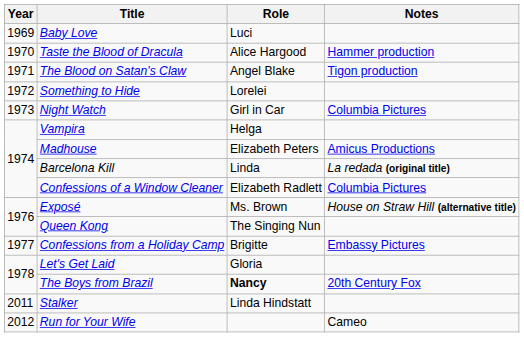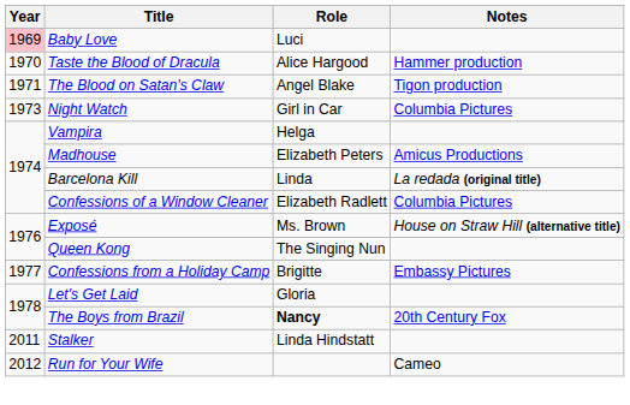 <table class="wikitable plainrowheaders sortable">
 <tr>
 <th>Year</th>
 <th>Title</th>
 <th>Role</th>
 <th>Notes</th>
 </tr>
 <tr>
-<td>1969</td>
+<td style="background: pink;">1969</td>
 <td><em><a href='#'>Baby Love</a></em></td>
 <td>Luci</td>
 <td></td>
 </tr>
 <tr>
 <td>1970</td>
 <td><em><a href='#'>Taste the Blood of Dracula</a></em></td>
 <td>Alice Hargood</td>
 <td><a href='#'>Hammer production</a></td>
 </tr>
 <tr>
 <td>1971</td>
 <td><em><a href='#'>The Blood on Satan's Claw</a></em></td>
 <td>Angel Blake</td>
 <td><a href='#'>Tigon production</a></td>
-</tr>
-<tr>
-<td>1972</td>
-<td><em><a href='#'>Something to Hide</a></em></td>
-<td>Lorelei</td>
-<td></td>
 </tr>
 <tr>
 <td>1973</td>
 <td><em><a href='#'>Night Watch</a></em></td>
 <td>Girl in Car</td>
 <td><a href='#'>Columbia Pictures</a></td>
 </tr>
 <tr>
 <td rowspan="4">1974</td>
 <td><em><a href='#'>Vampira</a></em></td>
 <td>Helga</td>
 <td></td>
 </tr>
 <tr>
 <td><em><a href='#'>Madhouse</a></em></td>
 <td>Elizabeth Peters</td>
 <td><a href='#'>Amicus Productions</a></td>
 </tr>
 <tr>
 <td><em>Barcelona Kill</em></td>
 <td>Linda</td>
 <td><em>La redada</em> <small><strong>(original title)</strong></small></td>
 </tr>
 <tr>
 <td><em><a href='#'>Confessions of a Window Cleaner</a></em></td>
 <td>Elizabeth Radlett</td>
 <td><a href='#'>Columbia Pictures</a></td>
 </tr>
 <tr>
 <td rowspan="2">1976</td>
 <td><em><a href='#'>Exposé</a></em></td>
 <td>Ms. Brown</td>
 <td><em>House on Straw Hill</em> <small><strong>(alternative title)</strong></small></td>
 </tr>
 <tr>
 <td><em><a href='#'>Queen Kong</a></em></td>
 <td>The Singing Nun</td>
 <td></td>
 </tr>
 <tr>
 <td>1977</td>
 <td><em><a href='#'>Confessions from a Holiday Camp</a></em></td>
 <td>Brigitte</td>
 <td><a href='#'>Embassy Pictures</a></td>
 </tr>
 <tr>
 <td rowspan="2">1978</td>
 <td><em><a href='#'>Let's Get Laid</a></em></td>
 <td>Gloria</td>
 <td></td>
 </tr>
 <tr>
 <td><em><a href='#'>The Boys from Brazil</a></em></td>
 <td><strong>Nancy</strong></td>
 <td><a href='#'>20th Century Fox</a></td>
 </tr>
 <tr>
 <td>2011</td>
 <td><em><a href='#'>Stalker</a></em></td>
 <td>Linda Hindstatt</td>
 <td></td>
 </tr>
 <tr>
 <td>2012</td>
 <td><em><a href='#'>Run for Your Wife</a></em></td>
 <td></td>
 <td>Cameo</td>
 </tr>
 </table>
